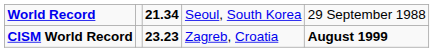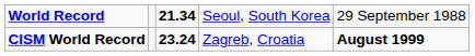 <table class="wikitable">
 <tr>
 <td><strong><a href='#'>World Record</a></strong></td>
 <td></td>
 <td><strong>21.34</strong></td>
 <td><a href='#'>Seoul</a>, <a href='#'>South Korea</a></td>
 <td>29 September 1988</td>
 </tr>
 <tr>
 <td><strong><a href='#'>CISM</a> World Record</strong></td>
 <td></td>
-<td><strong>23.23</strong></td>
+<td><strong>23.24</strong></td>
 <td><a href='#'>Zagreb</a>, <a href='#'>Croatia</a></td>
 <td><strong>August 1999</strong></td>
 </tr>
 </table>
